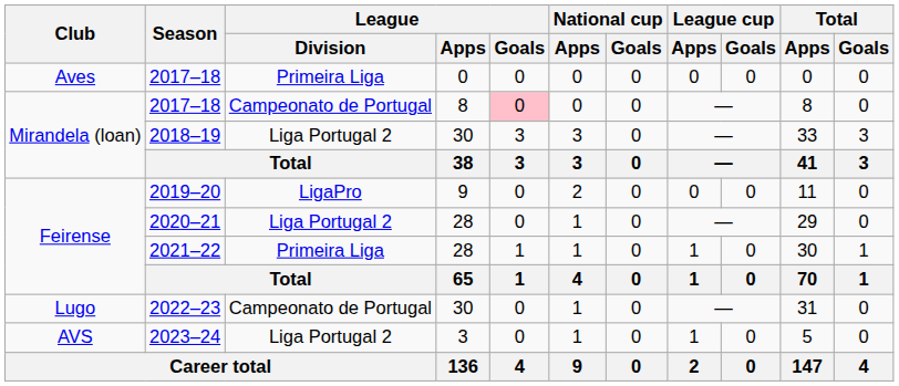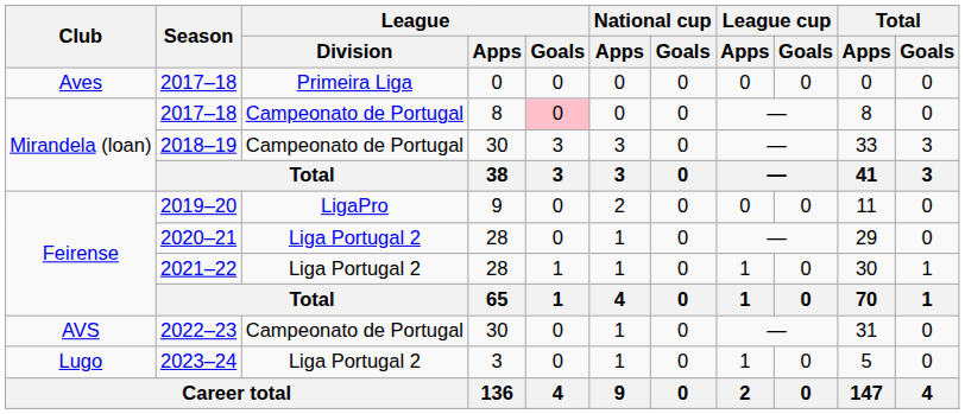 <table class="wikitable" style="text-align: center">
 <tr>
 <th rowspan="2">Club</th>
 <th rowspan="2">Season</th>
 <th colspan="3">League</th>
 <th colspan="2">National cup</th>
 <th colspan="2">League cup</th>
 <th colspan="2">Total</th>
 </tr>
 <tr>
 <th>Division</th>
 <th>Apps</th>
 <th>Goals</th>
 <th>Apps</th>
 <th>Goals</th>
 <th>Apps</th>
 <th>Goals</th>
 <th>Apps</th>
 <th>Goals</th>
 </tr>
 <tr>
 <td><a href='#'>Aves</a></td>
 <td><a href='#'>2017–18</a></td>
 <td><a href='#'>Primeira Liga</a></td>
 <td>0</td>
 <td>0</td>
 <td>0</td>
 <td>0</td>
 <td>0</td>
 <td>0</td>
 <td>0</td>
 <td>0</td>
 </tr>
 <tr>
 <td rowspan="3"><a href='#'>Mirandela</a> (loan)</td>
 <td><a href='#'>2017–18</a></td>
 <td><a href='#'>Campeonato de Portugal</a></td>
 <td>8</td>
 <td style="background: pink;">0</td>
 <td>0</td>
 <td>0</td>
 <td colspan="2">—</td>
 <td>8</td>
 <td>0</td>
 </tr>
 <tr>
 <td><a href='#'>2018–19</a></td>
-<td>Liga Portugal 2</td>
+<td>Campeonato de Portugal</td>
 <td>30</td>
 <td>3</td>
 <td>3</td>
 <td>0</td>
 <td colspan="2">—</td>
 <td>33</td>
 <td>3</td>
 </tr>
 <tr>
 <th colspan="2"><strong>Total</strong></th>
 <th>38</th>
 <th>3</th>
 <th>3</th>
 <th>0</th>
 <th colspan="2">—</th>
 <th>41</th>
 <th>3</th>
 </tr>
 <tr>
 <td rowspan="4"><a href='#'>Feirense</a></td>
 <td><a href='#'>2019–20</a></td>
 <td><a href='#'>LigaPro</a></td>
 <td>9</td>
 <td>0</td>
 <td>2</td>
 <td>0</td>
 <td>0</td>
 <td>0</td>
 <td>11</td>
 <td>0</td>
 </tr>
 <tr>
 <td><a href='#'>2020–21</a></td>
 <td><a href='#'>Liga Portugal 2</a></td>
 <td>28</td>
 <td>0</td>
 <td>1</td>
 <td>0</td>
 <td colspan="2">—</td>
 <td>29</td>
 <td>0</td>
 </tr>
 <tr>
 <td><a href='#'>2021–22</a></td>
-<td><a href='#'>Primeira Liga</a></td>
+<td>Liga Portugal 2</td>
 <td>28</td>
 <td>1</td>
 <td>1</td>
 <td>0</td>
 <td>1</td>
 <td>0</td>
 <td>30</td>
 <td>1</td>
 </tr>
 <tr>
 <th colspan="2"><strong>Total</strong></th>
 <th>65</th>
 <th>1</th>
 <th>4</th>
 <th>0</th>
 <th>1</th>
 <th>0</th>
 <th>70</th>
 <th>1</th>
 </tr>
 <tr>
-<td><a href='#'>Lugo</a></td>
+<td><a href='#'>AVS</a></td>
 <td><a href='#'>2022–23</a></td>
 <td>Campeonato de Portugal</td>
 <td>30</td>
 <td>0</td>
 <td>1</td>
 <td>0</td>
 <td colspan="2">—</td>
 <td>31</td>
 <td>0</td>
 </tr>
 <tr>
-<td><a href='#'>AVS</a></td>
+<td><a href='#'>Lugo</a></td>
 <td><a href='#'>2023–24</a></td>
 <td>Liga Portugal 2</td>
 <td>3</td>
 <td>0</td>
 <td>1</td>
 <td>0</td>
 <td>1</td>
 <td>0</td>
 <td>5</td>
 <td>0</td>
 </tr>
 <tr>
 <th colspan="3"><strong>Career total</strong></th>
 <th>136</th>
 <th>4</th>
 <th>9</th>
 <th>0</th>
 <th>2</th>
 <th>0</th>
 <th>147</th>
 <th>4</th>
 </tr>
 </table>
